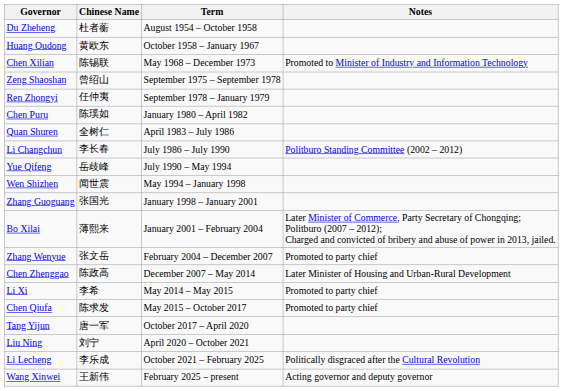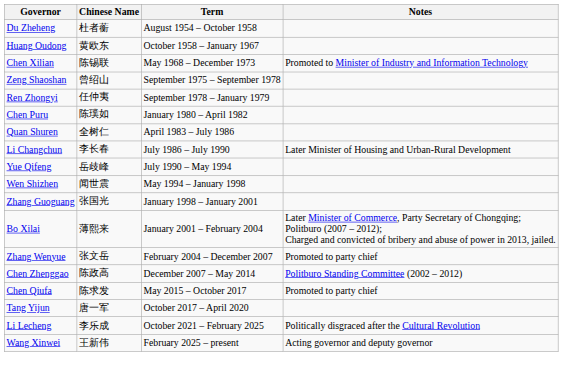 <table class="wikitable">
 <tr>
 <th>Governor</th>
 <th>Chinese Name</th>
 <th>Term</th>
 <th>Notes</th>
 </tr>
 <tr>
 <td><a href='#'>Du Zheheng</a></td>
 <td>杜者蘅</td>
 <td>August 1954 – October 1958</td>
 <td></td>
 </tr>
 <tr>
 <td><a href='#'>Huang Oudong</a></td>
 <td>黄欧东</td>
 <td>October 1958 – January 1967</td>
 <td></td>
 </tr>
 <tr>
 <td><a href='#'>Chen Xilian</a></td>
 <td>陈锡联</td>
 <td>May 1968 – December 1973</td>
 <td>Promoted to <a href='#'>Minister of Industry and Information Technology</a></td>
 </tr>
 <tr>
 <td><a href='#'>Zeng Shaoshan</a></td>
 <td>曾绍山</td>
 <td>September 1975 – September 1978</td>
 <td></td>
 </tr>
 <tr>
 <td><a href='#'>Ren Zhongyi</a></td>
 <td>任仲夷</td>
 <td>September 1978 – January 1979</td>
 <td></td>
 </tr>
 <tr>
 <td><a href='#'>Chen Puru</a></td>
 <td>陈璞如</td>
 <td>January 1980 – April 1982</td>
 <td></td>
 </tr>
 <tr>
 <td><a href='#'>Quan Shuren</a></td>
 <td>全树仁</td>
 <td>April 1983 – July 1986</td>
 <td></td>
 </tr>
 <tr>
 <td><a href='#'>Li Changchun</a></td>
 <td>李长春</td>
 <td>July 1986 – July 1990</td>
-<td><a href='#'>Politburo Standing Committee</a> (2002 – 2012)</td>
+<td>Later Minister of Housing and Urban-Rural Development</td>
 </tr>
 <tr>
 <td><a href='#'>Yue Qifeng</a></td>
 <td>岳歧峰</td>
 <td>July 1990 – May 1994</td>
 <td></td>
 </tr>
 <tr>
 <td><a href='#'>Wen Shizhen</a></td>
 <td>闻世震</td>
 <td>May 1994 – January 1998</td>
 <td></td>
 </tr>
 <tr>
 <td><a href='#'>Zhang Guoguang</a></td>
 <td>张国光</td>
 <td>January 1998 – January 2001</td>
 <td></td>
 </tr>
 <tr>
 <td><a href='#'>Bo Xilai</a></td>
 <td>薄熙来</td>
 <td>January 2001 – February 2004</td>
 <td>Later <a href='#'>Minister of Commerce</a>, Party Secretary of Chongqing;<br> Politburo (2007 – 2012);<br>Charged and convicted of bribery and abuse of power in 2013, jailed.</td>
 </tr>
 <tr>
 <td><a href='#'>Zhang Wenyue</a></td>
 <td>张文岳</td>
 <td>February 2004 –  December 2007</td>
 <td>Promoted to party chief</td>
 </tr>
 <tr>
 <td><a href='#'>Chen Zhenggao</a></td>
 <td>陈政高</td>
 <td>December 2007 – May 2014</td>
-<td>Later Minister of Housing and Urban-Rural Development</td>
-</tr>
-<tr>
-<td><a href='#'>Li Xi</a></td>
-<td>李希</td>
-<td>May 2014 – May 2015</td>
-<td>Promoted to party chief</td>
+<td><a href='#'>Politburo Standing Committee</a> (2002 – 2012)</td>
 </tr>
 <tr>
 <td><a href='#'>Chen Qiufa</a></td>
 <td>陈求发</td>
 <td>May 2015 – October 2017</td>
 <td>Promoted to party chief</td>
 </tr>
 <tr>
 <td><a href='#'>Tang Yijun</a></td>
 <td>唐一军</td>
 <td>October 2017 – April 2020</td>
-<td></td>
-</tr>
-<tr>
-<td><a href='#'>Liu Ning</a></td>
-<td>刘宁</td>
-<td>April 2020 – October 2021</td>
 <td></td>
 </tr>
 <tr>
 <td><a href='#'>Li Lecheng</a></td>
 <td>李乐成</td>
 <td>October 2021 – February 2025</td>
 <td>Politically disgraced after the <a href='#'>Cultural Revolution</a></td>
 </tr>
 <tr>
 <td><a href='#'>Wang Xinwei</a></td>
 <td>王新伟</td>
 <td>February 2025 – present</td>
 <td>Acting governor and deputy governor</td>
 </tr>
 </table>
